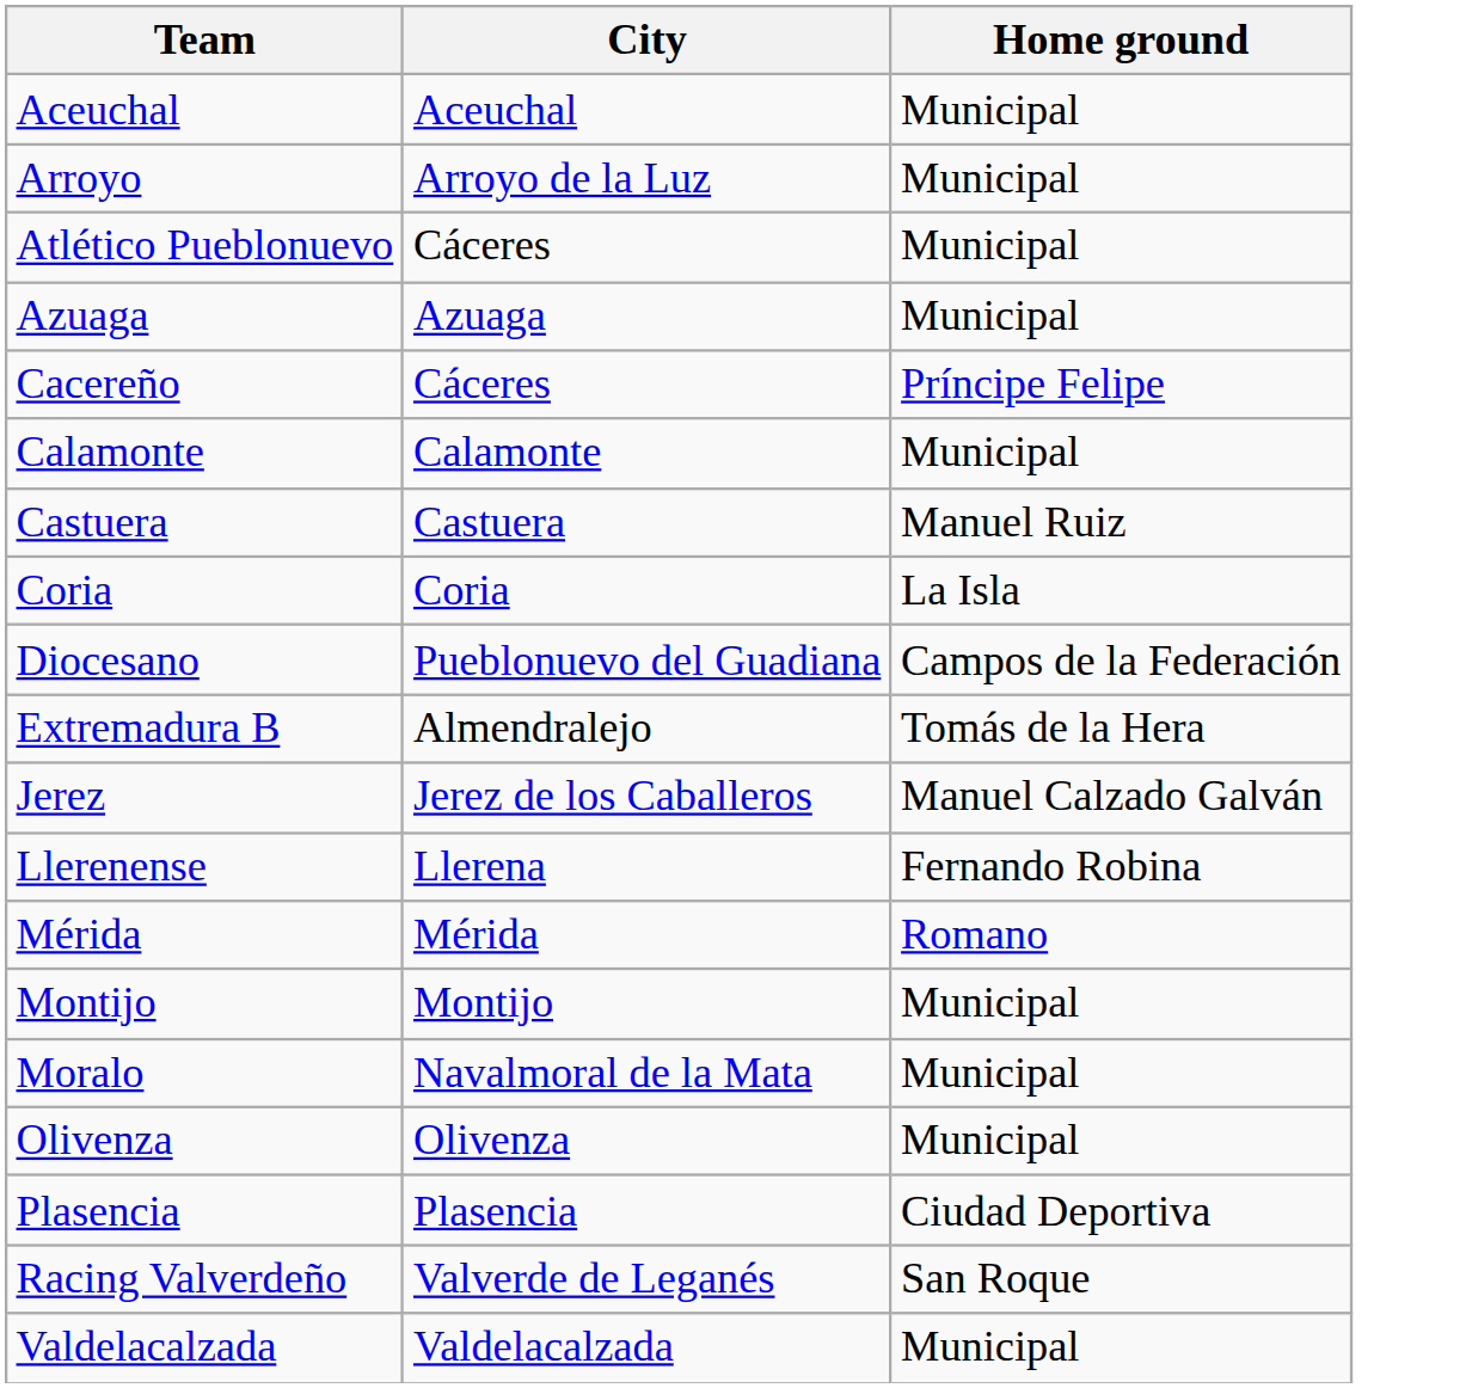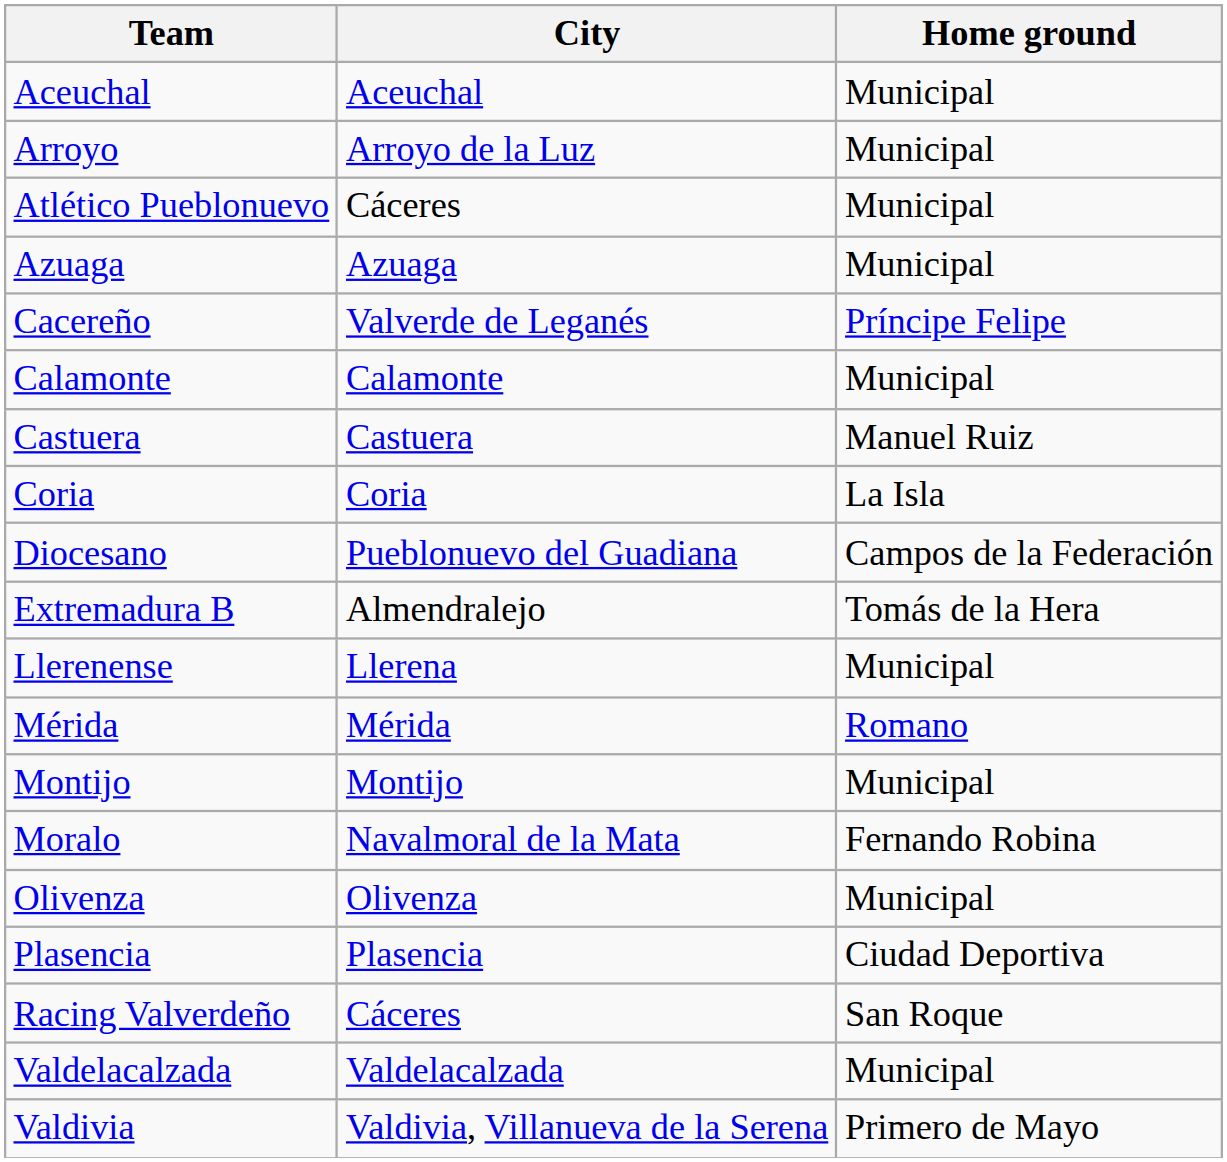 <table class="wikitable sortable">
 <tr>
 <th>Team</th>
 <th>City</th>
 <th>Home ground</th>
 </tr>
 <tr>
 <td><a href='#'>Aceuchal</a></td>
 <td><a href='#'>Aceuchal</a></td>
 <td>Municipal</td>
 </tr>
 <tr>
 <td><a href='#'>Arroyo</a></td>
 <td><a href='#'>Arroyo de la Luz</a></td>
 <td>Municipal</td>
 </tr>
 <tr>
 <td><a href='#'>Atlético Pueblonuevo</a></td>
 <td>Cáceres</td>
 <td>Municipal</td>
 </tr>
 <tr>
 <td><a href='#'>Azuaga</a></td>
 <td><a href='#'>Azuaga</a></td>
 <td>Municipal</td>
 </tr>
 <tr>
 <td><a href='#'>Cacereño</a></td>
-<td><a href='#'>Cáceres</a></td>
+<td><a href='#'>Valverde de Leganés</a></td>
 <td><a href='#'>Príncipe Felipe</a></td>
 </tr>
 <tr>
 <td><a href='#'>Calamonte</a></td>
 <td><a href='#'>Calamonte</a></td>
 <td>Municipal</td>
 </tr>
 <tr>
 <td><a href='#'>Castuera</a></td>
 <td><a href='#'>Castuera</a></td>
 <td>Manuel Ruiz</td>
 </tr>
 <tr>
 <td><a href='#'>Coria</a></td>
 <td><a href='#'>Coria</a></td>
 <td>La Isla</td>
 </tr>
 <tr>
 <td><a href='#'>Diocesano</a></td>
 <td><a href='#'>Pueblonuevo del Guadiana</a></td>
 <td>Campos de la Federación</td>
 </tr>
 <tr>
 <td><a href='#'>Extremadura B</a></td>
 <td>Almendralejo</td>
 <td>Tomás de la Hera</td>
 </tr>
 <tr>
-<td><a href='#'>Jerez</a></td>
-<td><a href='#'>Jerez de los Caballeros</a></td>
-<td>Manuel Calzado Galván</td>
-</tr>
-<tr>
 <td><a href='#'>Llerenense</a></td>
 <td><a href='#'>Llerena</a></td>
-<td>Fernando Robina</td>
+<td>Municipal</td>
 </tr>
 <tr>
 <td><a href='#'>Mérida</a></td>
 <td><a href='#'>Mérida</a></td>
 <td><a href='#'>Romano</a></td>
 </tr>
 <tr>
 <td><a href='#'>Montijo</a></td>
 <td><a href='#'>Montijo</a></td>
 <td>Municipal</td>
 </tr>
 <tr>
 <td><a href='#'>Moralo</a></td>
 <td><a href='#'>Navalmoral de la Mata</a></td>
-<td>Municipal</td>
+<td>Fernando Robina</td>
 </tr>
 <tr>
 <td><a href='#'>Olivenza</a></td>
 <td><a href='#'>Olivenza</a></td>
 <td>Municipal</td>
 </tr>
 <tr>
 <td><a href='#'>Plasencia</a></td>
 <td><a href='#'>Plasencia</a></td>
 <td>Ciudad Deportiva</td>
 </tr>
 <tr>
 <td><a href='#'>Racing Valverdeño</a></td>
-<td><a href='#'>Valverde de Leganés</a></td>
+<td><a href='#'>Cáceres</a></td>
 <td>San Roque</td>
 </tr>
 <tr>
 <td><a href='#'>Valdelacalzada</a></td>
 <td><a href='#'>Valdelacalzada</a></td>
 <td>Municipal</td>
 </tr>
+<tr>
+<td><a href='#'>Valdivia</a></td>
+<td><a href='#'>Valdivia</a>, <a href='#'>Villanueva de la Serena</a></td>
+<td>Primero de Mayo</td>
+</tr>
 </table>
